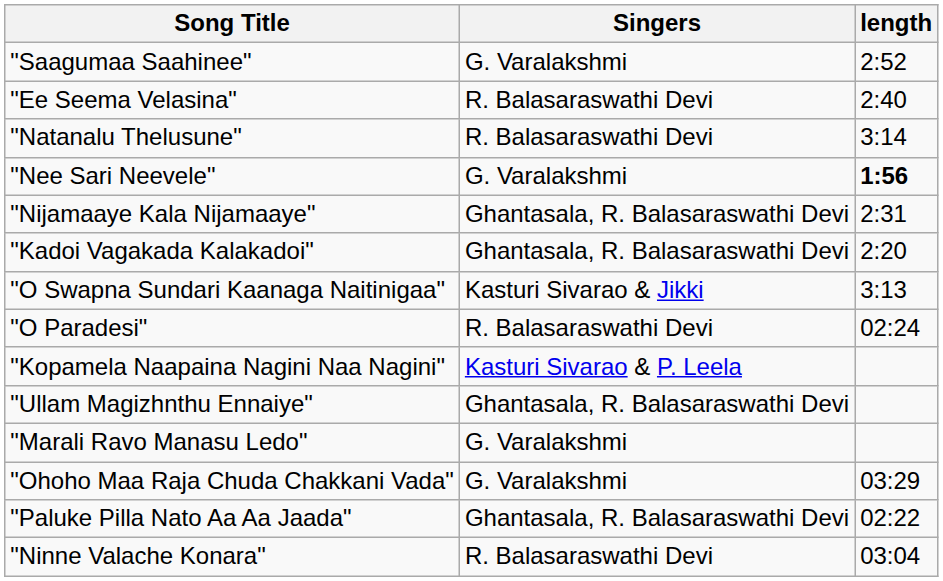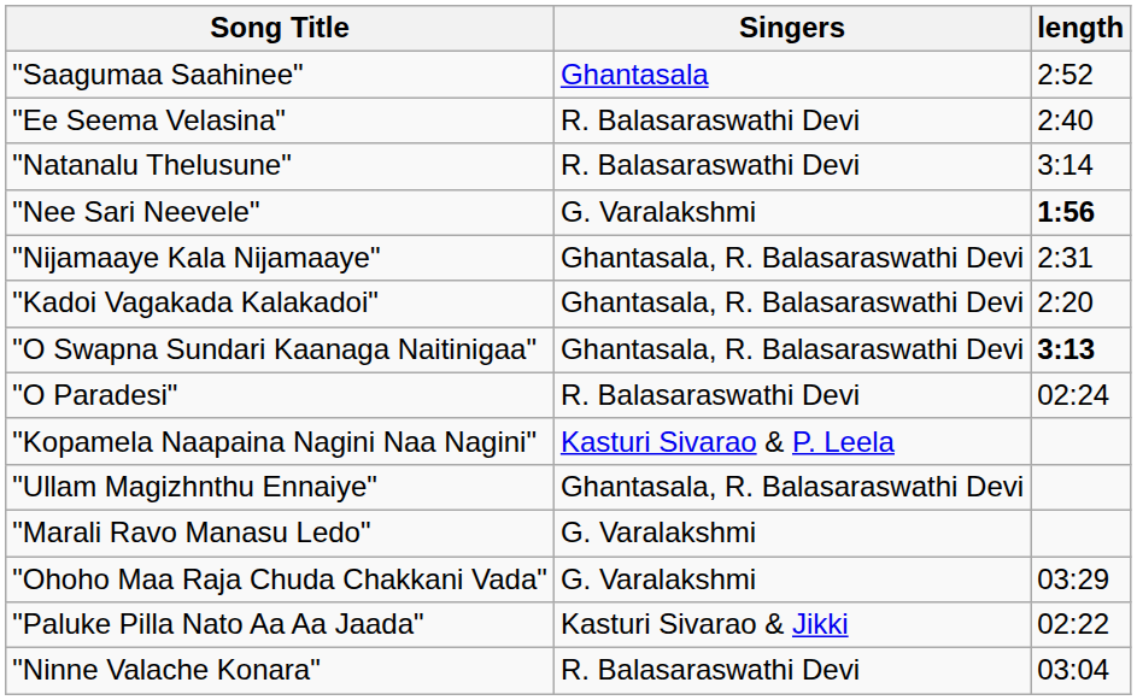 <table class="wikitable">
 <tr>
 <th>Song Title</th>
 <th>Singers</th>
 <th>length</th>
 </tr>
 <tr>
 <td>"Saagumaa Saahinee"</td>
-<td>G. Varalakshmi</td>
+<td><a href='#'>Ghantasala</a></td>
 <td>2:52</td>
 </tr>
 <tr>
 <td>"Ee Seema Velasina"</td>
 <td>R. Balasaraswathi Devi</td>
 <td>2:40</td>
 </tr>
 <tr>
 <td>"Natanalu Thelusune"</td>
 <td>R. Balasaraswathi Devi</td>
 <td>3:14</td>
 </tr>
 <tr>
 <td>"Nee Sari Neevele"</td>
 <td>G. Varalakshmi</td>
 <td><strong>1:56</strong></td>
 </tr>
 <tr>
 <td>"Nijamaaye Kala Nijamaaye"</td>
 <td>Ghantasala, R. Balasaraswathi Devi</td>
 <td>2:31</td>
 </tr>
 <tr>
 <td>"Kadoi Vagakada Kalakadoi"</td>
 <td>Ghantasala, R. Balasaraswathi Devi</td>
 <td>2:20</td>
 </tr>
 <tr>
 <td>"O Swapna Sundari Kaanaga Naitinigaa"</td>
-<td>Kasturi Sivarao & <a href='#'>Jikki</a></td>
-<td>3:13</td>
+<td>Ghantasala, R. Balasaraswathi Devi</td>
+<td><strong>3:13</strong></td>
 </tr>
 <tr>
 <td>"O Paradesi"</td>
 <td>R. Balasaraswathi Devi</td>
 <td>02:24</td>
 </tr>
 <tr>
 <td>"Kopamela Naapaina Nagini Naa Nagini"</td>
 <td><a href='#'>Kasturi Sivarao</a> & <a href='#'>P. Leela</a></td>
 <td></td>
 </tr>
 <tr>
 <td>"Ullam Magizhnthu Ennaiye"</td>
 <td>Ghantasala, R. Balasaraswathi Devi</td>
 <td></td>
 </tr>
 <tr>
 <td>"Marali Ravo Manasu Ledo"</td>
 <td>G. Varalakshmi</td>
 <td></td>
 </tr>
 <tr>
 <td>"Ohoho Maa Raja Chuda Chakkani Vada"</td>
 <td>G. Varalakshmi</td>
 <td>03:29</td>
 </tr>
 <tr>
 <td>"Paluke Pilla Nato Aa Aa Jaada"</td>
-<td>Ghantasala, R. Balasaraswathi Devi</td>
+<td>Kasturi Sivarao & <a href='#'>Jikki</a></td>
 <td>02:22</td>
 </tr>
 <tr>
 <td>"Ninne Valache Konara"</td>
 <td>R. Balasaraswathi Devi</td>
 <td>03:04</td>
 </tr>
 </table>
